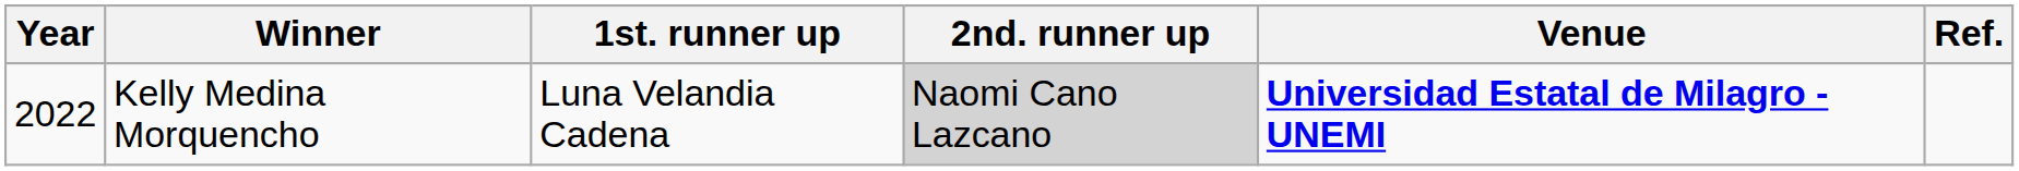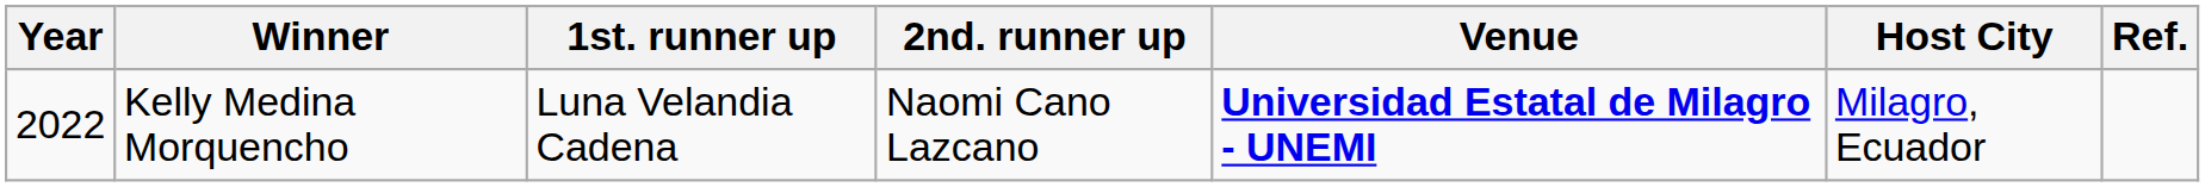 <table class="wikitable" border="1">
 <tr>
 <th>Year</th>
 <th>Winner</th>
 <th>1st. runner up</th>
 <th>2nd. runner up</th>
 <th>Venue</th>
+<th>Host City</th>
 <th>Ref.</th>
 </tr>
 <tr>
 <td>2022</td>
 <td>Kelly Medina Morquencho<br></td>
 <td>Luna Velandia Cadena<br></td>
-<td style="background: lightgrey;">Naomi Cano Lazcano<br></td>
+<td>Naomi Cano Lazcano<br></td>
 <td><strong><a href='#'>Universidad Estatal de Milagro - UNEMI</a></strong></td>
+<td><a href='#'>Milagro</a>, Ecuador</td>
 <td></td>
 </tr>
 </table>
